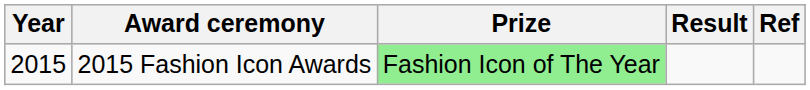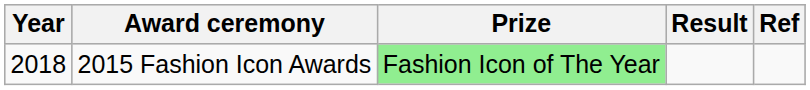 <table class ="wikitable">
 <tr>
 <th>Year</th>
 <th>Award ceremony</th>
 <th>Prize</th>
 <th>Result</th>
 <th>Ref</th>
 </tr>
 <tr>
-<td>2015</td>
+<td>2018</td>
 <td>2015 Fashion Icon Awards</td>
 <td style="background: lightgreen;">Fashion Icon of The Year</td>
 <td></td>
 <td></td>
 </tr>
 </table>
